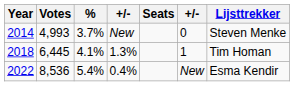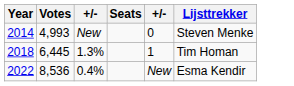 <table class="wikitable">
 <tr>
 <th>Year</th>
 <th>Votes</th>
-<th>%</th>
 <th>+/-</th>
 <th>Seats</th>
 <th>+/-</th>
 <th><a href='#'>Lijsttrekker</a></th>
 </tr>
 <tr>
 <td><a href='#'>2014</a></td>
 <td>4,993</td>
-<td>3.7%</td>
 <td><em>New</em></td>
 <td></td>
 <td>0</td>
 <td>Steven Menke</td>
 </tr>
 <tr>
 <td><a href='#'>2018</a></td>
 <td>6,445</td>
-<td>4.1%</td>
 <td>1.3%</td>
 <td></td>
 <td>1</td>
 <td>Tim Homan</td>
 </tr>
 <tr>
 <td><a href='#'>2022</a></td>
 <td>8,536</td>
-<td>5.4%</td>
 <td>0.4%</td>
 <td></td>
 <td><em>New</em></td>
 <td>Esma Kendir</td>
 </tr>
 </table>
